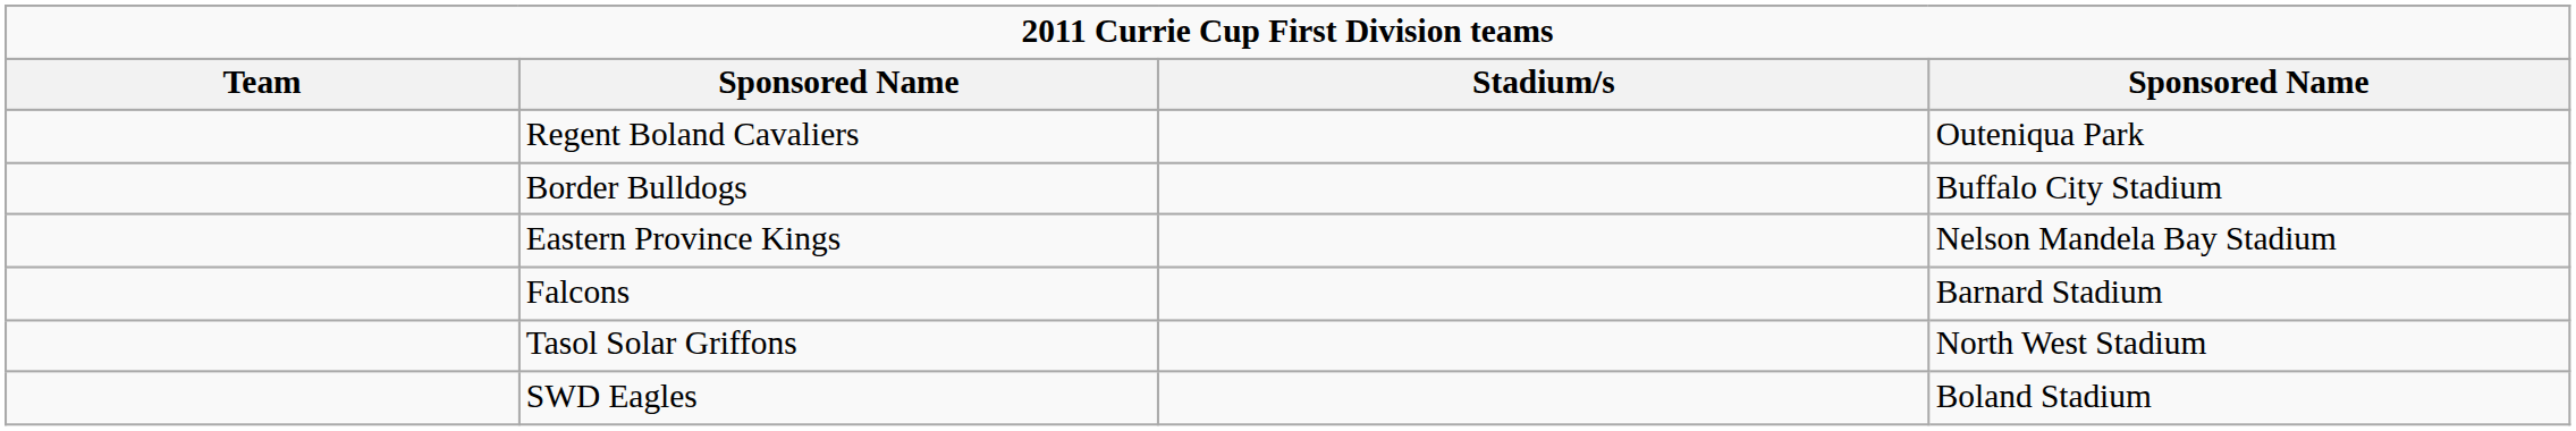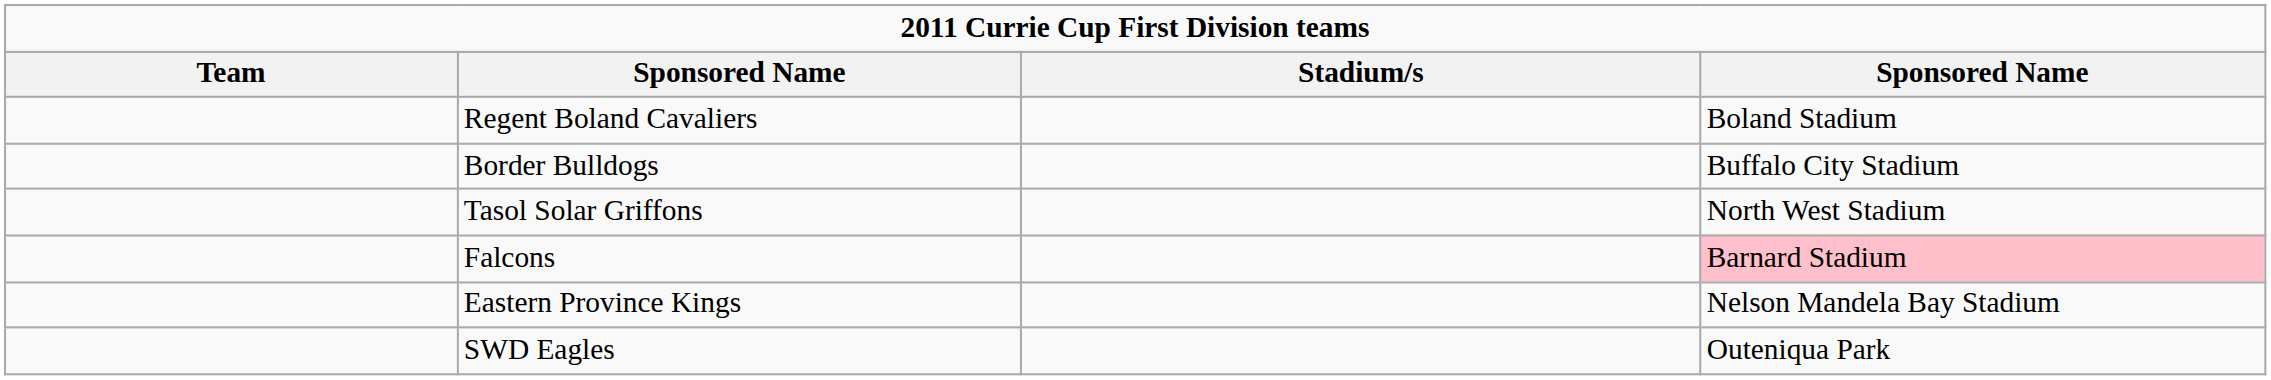 <table class="wikitable collapsible sortable" style="text-align:left; line-height:110%; font-size:90%; width:70%;">
 <tr>
 <td colspan=4 align=center><strong>2011 Currie Cup First Division teams</strong></td>
 </tr>
 <tr>
 <th width="20%">Team</th>
 <th width="25%">Sponsored Name</th>
 <th width="30%">Stadium/s</th>
 <th width="25%">Sponsored Name</th>
 </tr>
 <tr>
 <td></td>
 <td>Regent Boland Cavaliers</td>
 <td></td>
-<td>Outeniqua Park</td>
+<td>Boland Stadium</td>
 </tr>
 <tr>
 <td></td>
 <td>Border Bulldogs</td>
 <td></td>
 <td>Buffalo City Stadium</td>
 </tr>
 <tr>
 <td></td>
+<td>Tasol Solar Griffons</td>
+<td></td>
+<td>North West Stadium</td>
+</tr>
+<tr>
+<td></td>
+<td>Falcons</td>
+<td></td>
+<td style="background: pink;">Barnard Stadium</td>
+</tr>
+<tr>
+<td></td>
 <td>Eastern Province Kings</td>
 <td></td>
 <td>Nelson Mandela Bay Stadium</td>
 </tr>
 <tr>
 <td></td>
-<td>Falcons</td>
-<td></td>
-<td>Barnard Stadium</td>
-</tr>
-<tr>
-<td></td>
-<td>Tasol Solar Griffons</td>
-<td></td>
-<td>North West Stadium</td>
-</tr>
-<tr>
-<td></td>
 <td>SWD Eagles</td>
 <td></td>
-<td>Boland Stadium</td>
+<td>Outeniqua Park</td>
 </tr>
 </table>
